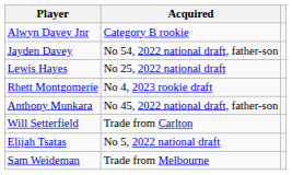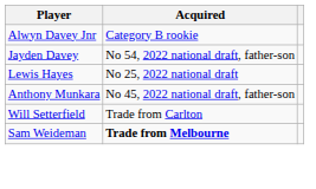 <table class="wikitable">
 <tr>
 <th>Player</th>
 <th>Acquired</th>
 <th></th>
 </tr>
 <tr>
 <td><a href='#'>Alwyn Davey Jnr</a></td>
 <td><a href='#'>Category B rookie</a></td>
 <td></td>
 </tr>
 <tr>
 <td><a href='#'>Jayden Davey</a></td>
 <td>No 54, <a href='#'>2022 national draft</a>, father-son</td>
 <td></td>
 </tr>
 <tr>
 <td><a href='#'>Lewis Hayes</a></td>
 <td>No 25, <a href='#'>2022 national draft</a></td>
 <td></td>
 </tr>
 <tr>
-<td><a href='#'>Rhett Montgomerie</a></td>
-<td>No 4, <a href='#'>2023 rookie draft</a></td>
-<td></td>
-</tr>
-<tr>
 <td><a href='#'>Anthony Munkara</a></td>
 <td>No 45, <a href='#'>2022 national draft</a>, father-son</td>
 <td></td>
 </tr>
 <tr>
 <td><a href='#'>Will Setterfield</a></td>
 <td>Trade from <a href='#'>Carlton</a></td>
 <td></td>
 </tr>
 <tr>
-<td><a href='#'>Elijah Tsatas</a></td>
-<td>No 5, <a href='#'>2022 national draft</a></td>
-<td></td>
-</tr>
-<tr>
 <td><a href='#'>Sam Weideman</a></td>
-<td>Trade from <a href='#'>Melbourne</a></td>
+<td><strong>Trade from <a href='#'>Melbourne</a></strong></td>
 <td></td>
 </tr>
 </table>
